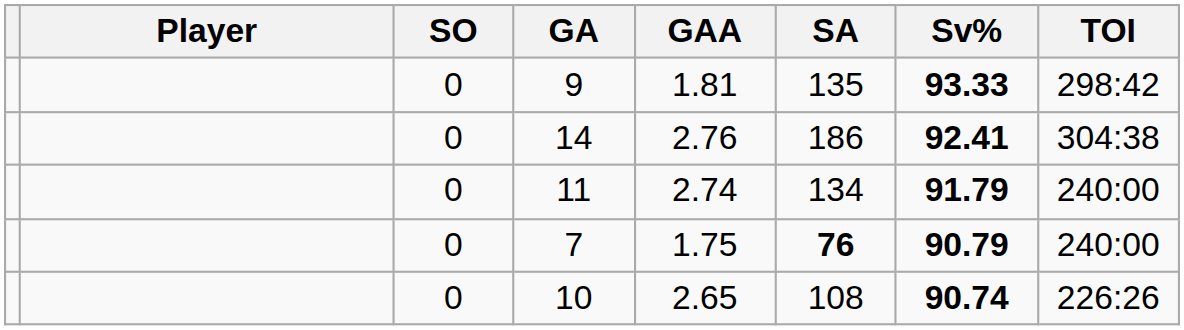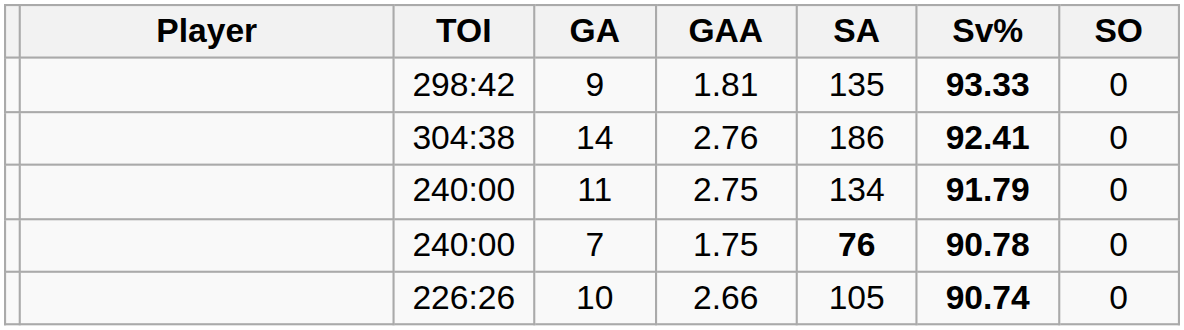 <table class="wikitable sortable" style="text-align:center;">
 <tr>
 <th></th>
 <th style="width:170px;">Player</th>
-<th style="width:50px;">SO</th>
+<th style="width:60px;">TOI</th>
 <th style="width:50px;">GA</th>
 <th style="width:60px;">GAA</th>
 <th style="width:50px;">SA</th>
 <th style="width:60px;">Sv%</th>
-<th style="width:60px;">TOI</th>
+<th style="width:50px;">SO</th>
 </tr>
 <tr>
 <td></td>
 <td style="text-align:left;"></td>
-<td>0</td>
+<td>298:42</td>
 <td>9</td>
 <td>1.81</td>
 <td>135</td>
 <td><strong>93.33</strong></td>
-<td>298:42</td>
+<td>0</td>
 </tr>
 <tr>
 <td></td>
 <td style="text-align:left;"></td>
-<td>0</td>
+<td>304:38</td>
 <td>14</td>
 <td>2.76</td>
 <td>186</td>
 <td><strong>92.41</strong></td>
-<td>304:38</td>
+<td>0</td>
 </tr>
 <tr>
 <td></td>
 <td style="text-align:left;"></td>
-<td>0</td>
+<td>240:00</td>
 <td>11</td>
-<td>2.74</td>
+<td>2.75</td>
 <td>134</td>
 <td><strong>91.79</strong></td>
-<td>240:00</td>
+<td>0</td>
 </tr>
 <tr>
 <td></td>
 <td style="text-align:left;"></td>
-<td>0</td>
+<td>240:00</td>
 <td>7</td>
 <td>1.75</td>
 <td><strong>76</strong></td>
-<td><strong>90.79</strong></td>
-<td>240:00</td>
+<td><strong>90.78</strong></td>
+<td>0</td>
 </tr>
 <tr>
 <td></td>
 <td style="text-align:left;"></td>
+<td>226:26</td>
+<td>10</td>
+<td>2.66</td>
+<td>105</td>
+<td><strong>90.74</strong></td>
 <td>0</td>
-<td>10</td>
-<td>2.65</td>
-<td>108</td>
-<td><strong>90.74</strong></td>
-<td>226:26</td>
 </tr>
 </table>
